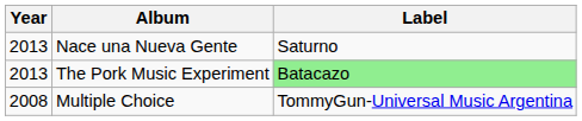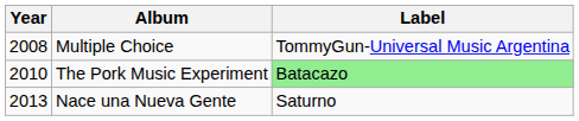 <table class="wikitable">
 <tr>
 <th>Year</th>
 <th>Album</th>
 <th>Label</th>
 </tr>
 <tr>
+<td>2008</td>
+<td>Multiple Choice</td>
+<td>TommyGun-<a href='#'>Universal Music Argentina</a></td>
+</tr>
+<tr>
+<td>2010</td>
+<td>The Pork Music Experiment</td>
+<td style="background: lightgreen;">Batacazo</td>
+</tr>
+<tr>
 <td>2013</td>
 <td>Nace una Nueva Gente</td>
 <td>Saturno</td>
 </tr>
-<tr>
-<td>2013</td>
-<td>The Pork Music Experiment</td>
-<td style="background: lightgreen;">Batacazo</td>
-</tr>
-<tr>
-<td>2008</td>
-<td>Multiple Choice</td>
-<td>TommyGun-<a href='#'>Universal Music Argentina</a></td>
-</tr>
 </table>
